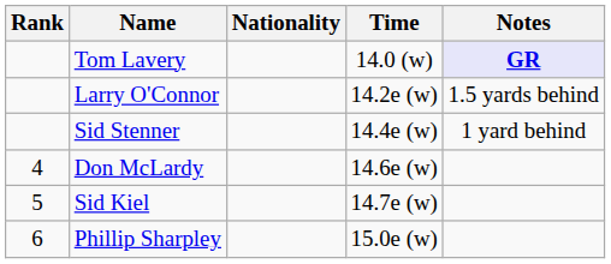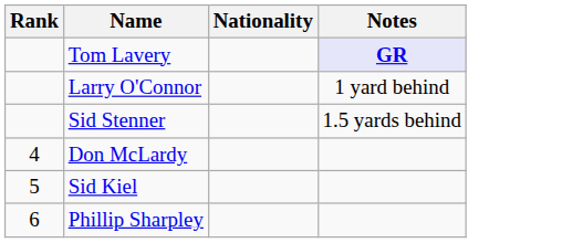 <table class="wikitable sortable" style=" text-align:center">
 <tr>
 <th>Rank</th>
 <th>Name</th>
 <th>Nationality</th>
-<th>Time</th>
 <th>Notes</th>
 </tr>
 <tr>
 <td></td>
 <td align=left><a href='#'>Tom Lavery</a></td>
 <td align=left></td>
-<td>14.0 (w)</td>
 <td style="background: lavender;"><strong><a href='#'>GR</a></strong></td>
 </tr>
 <tr>
 <td></td>
 <td align=left><a href='#'>Larry O'Connor</a></td>
 <td align=left></td>
-<td>14.2e (w)</td>
-<td>1.5 yards behind</td>
+<td>1 yard behind</td>
 </tr>
 <tr>
 <td></td>
 <td align=left><a href='#'>Sid Stenner</a></td>
 <td align=left></td>
-<td>14.4e (w)</td>
-<td>1 yard behind</td>
+<td>1.5 yards behind</td>
 </tr>
 <tr>
 <td>4</td>
 <td align=left><a href='#'>Don McLardy</a></td>
 <td align=left></td>
-<td>14.6e (w)</td>
 <td></td>
 </tr>
 <tr>
 <td>5</td>
 <td align=left><a href='#'>Sid Kiel</a></td>
 <td align=left></td>
-<td>14.7e (w)</td>
 <td></td>
 </tr>
 <tr>
 <td>6</td>
 <td align=left><a href='#'>Phillip Sharpley</a></td>
 <td align=left></td>
-<td>15.0e (w)</td>
 <td></td>
 </tr>
 </table>
